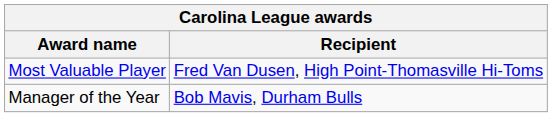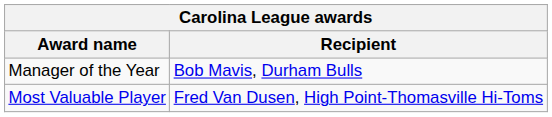 <table class="wikitable">
 <tr>
 <th colspan="2">Carolina League awards</th>
 </tr>
 <tr>
 <th>Award name</th>
 <th>Recipient</th>
 </tr>
 <tr>
+<td>Manager of the Year</td>
+<td><a href='#'>Bob Mavis</a>, <a href='#'>Durham Bulls</a></td>
+</tr>
+<tr>
 <td><a href='#'>Most Valuable Player</a></td>
 <td><a href='#'>Fred Van Dusen</a>, <a href='#'>High Point-Thomasville Hi-Toms</a></td>
 </tr>
-<tr>
-<td>Manager of the Year</td>
-<td><a href='#'>Bob Mavis</a>, <a href='#'>Durham Bulls</a></td>
-</tr>
 </table>
